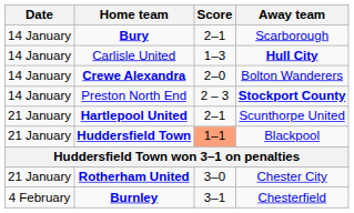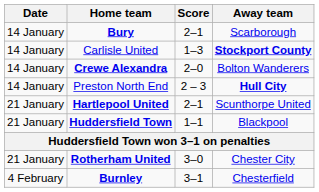 <table class="wikitable" style="text-align: center">
 <tr>
 <th>Date</th>
 <th>Home team</th>
 <th>Score</th>
 <th>Away team</th>
 </tr>
 <tr>
 <td>14 January</td>
 <td><strong><a href='#'>Bury</a></strong></td>
 <td>2–1</td>
 <td><a href='#'>Scarborough</a></td>
 </tr>
 <tr>
 <td>14 January</td>
 <td><a href='#'>Carlisle United</a></td>
 <td>1–3</td>
-<td><strong><a href='#'>Hull City</a></strong></td>
+<td><strong><a href='#'>Stockport County</a></strong></td>
 </tr>
 <tr>
 <td>14 January</td>
 <td><strong><a href='#'>Crewe Alexandra</a></strong></td>
 <td>2–0</td>
 <td><a href='#'>Bolton Wanderers</a></td>
 </tr>
 <tr>
 <td>14 January</td>
 <td><a href='#'>Preston North End</a></td>
 <td>2 – 3</td>
-<td><strong><a href='#'>Stockport County</a></strong></td>
+<td><strong><a href='#'>Hull City</a></strong></td>
 </tr>
 <tr>
 <td>21 January</td>
 <td><strong><a href='#'>Hartlepool United</a></strong></td>
 <td>2–1</td>
 <td><a href='#'>Scunthorpe United</a></td>
 </tr>
 <tr>
 <td>21 January</td>
 <td><strong><a href='#'>Huddersfield Town</a></strong></td>
-<td style="background: lightsalmon;">1–1</td>
+<td>1–1</td>
 <td><a href='#'>Blackpool</a></td>
 </tr>
 <tr>
 <th colspan="5">Huddersfield Town won 3–1 on penalties</th>
 </tr>
 <tr>
 <td>21 January</td>
 <td><strong><a href='#'>Rotherham United</a></strong></td>
 <td>3–0</td>
 <td><a href='#'>Chester City</a></td>
 </tr>
 <tr>
 <td>4 February</td>
 <td><strong><a href='#'>Burnley</a></strong></td>
 <td>3–1</td>
 <td><a href='#'>Chesterfield</a></td>
 </tr>
 </table>
